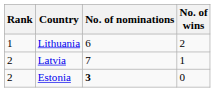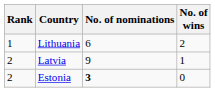 <table class="wikitable">
 <tr>
 <th scope=col>Rank</th>
 <th scope=col>Country</th>
 <th scope=col>No. of nominations</th>
 <th scope=col>No. of <br> wins</th>
 </tr>
 <tr>
 <td>1</td>
 <td> <a href='#'>Lithuania</a></td>
 <td>6</td>
 <td>2</td>
 </tr>
 <tr>
 <td>2</td>
 <td> <a href='#'>Latvia</a></td>
-<td>7</td>
+<td>9</td>
 <td>1</td>
 </tr>
 <tr>
 <td>2</td>
 <td> <a href='#'>Estonia</a></td>
 <td><strong>3</strong></td>
 <td>0</td>
 </tr>
 </table>
